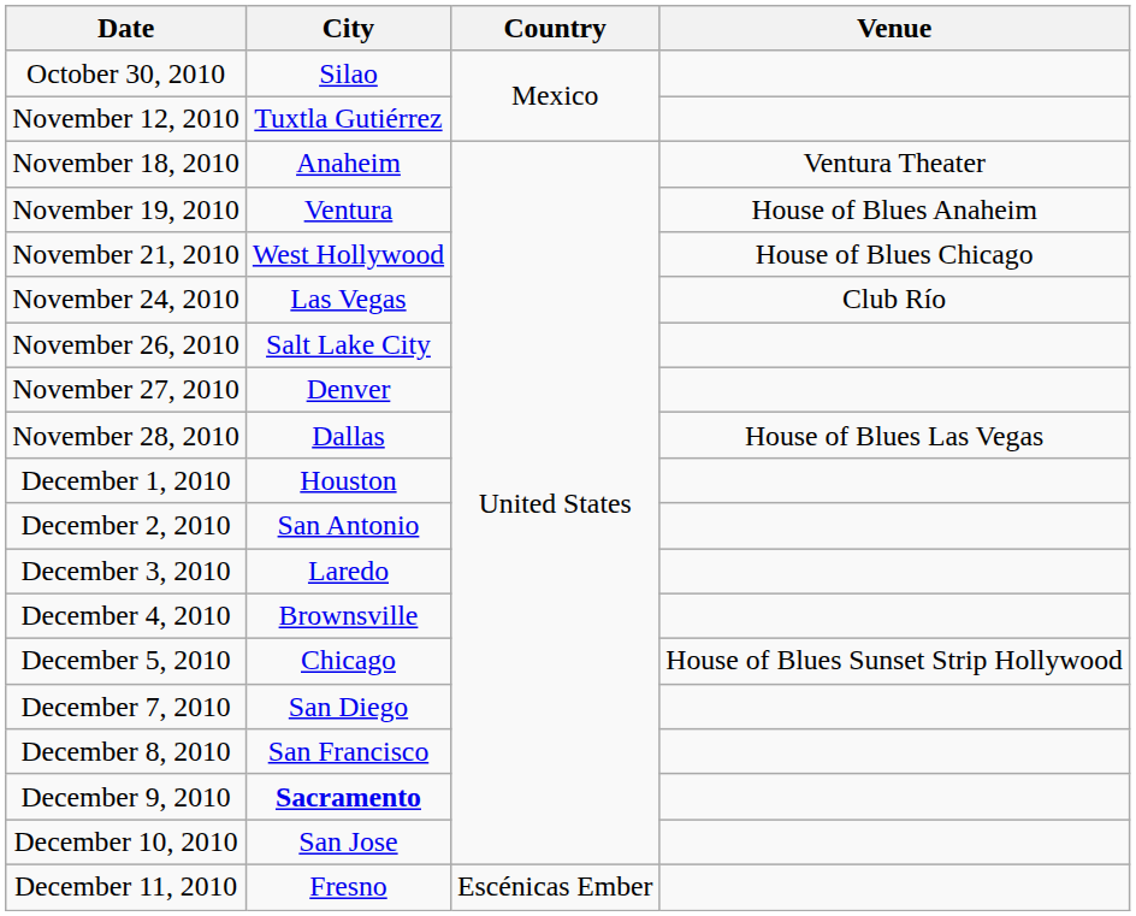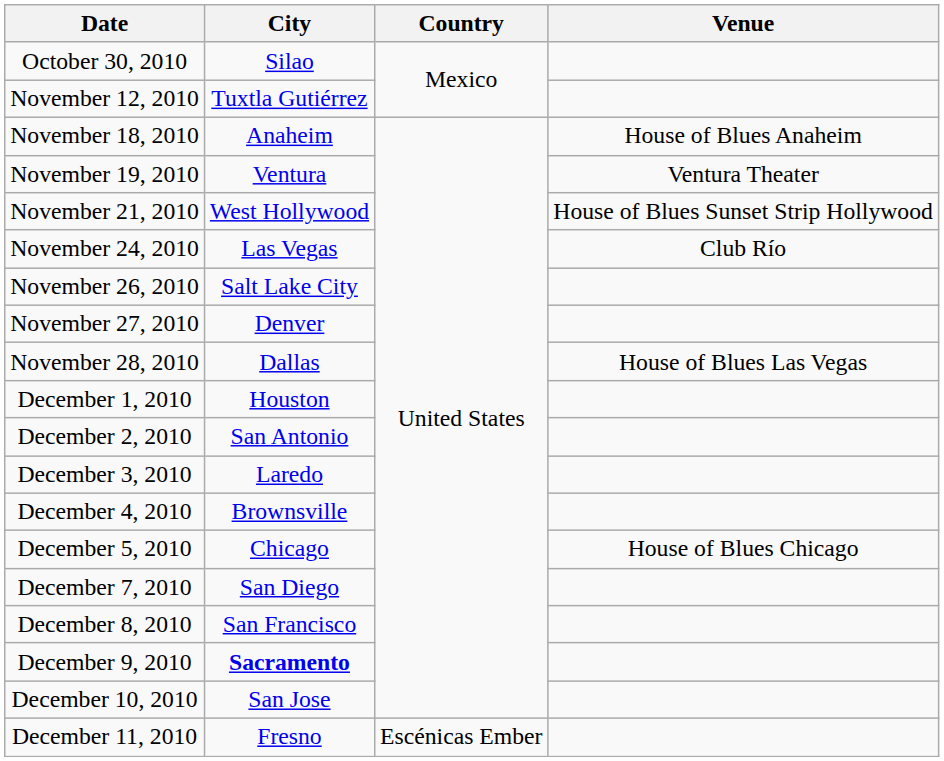 <table class="wikitable" style="text-align:center;">
 <tr>
 <th>Date</th>
 <th>City</th>
 <th>Country</th>
 <th>Venue</th>
 </tr>
 <tr>
 <td>October 30, 2010</td>
 <td><a href='#'>Silao</a></td>
 <td rowspan="2">Mexico</td>
 <td></td>
 </tr>
 <tr>
 <td>November 12, 2010</td>
 <td><a href='#'>Tuxtla Gutiérrez</a></td>
 <td></td>
 </tr>
 <tr>
 <td>November 18, 2010</td>
 <td><a href='#'>Anaheim</a></td>
 <td rowspan="16">United States</td>
-<td>Ventura Theater</td>
+<td>House of Blues Anaheim</td>
 </tr>
 <tr>
 <td>November 19, 2010</td>
 <td><a href='#'>Ventura</a></td>
-<td>House of Blues Anaheim</td>
+<td>Ventura Theater</td>
 </tr>
 <tr>
 <td>November 21, 2010</td>
 <td><a href='#'>West Hollywood</a></td>
-<td>House of Blues Chicago</td>
+<td>House of Blues Sunset Strip Hollywood</td>
 </tr>
 <tr>
 <td>November 24, 2010</td>
 <td><a href='#'>Las Vegas</a></td>
 <td>Club Río</td>
 </tr>
 <tr>
 <td>November 26, 2010</td>
 <td><a href='#'>Salt Lake City</a></td>
 <td></td>
 </tr>
 <tr>
 <td>November 27, 2010</td>
 <td><a href='#'>Denver</a></td>
 <td></td>
 </tr>
 <tr>
 <td>November 28, 2010</td>
 <td><a href='#'>Dallas</a></td>
 <td>House of Blues Las Vegas</td>
 </tr>
 <tr>
 <td>December 1, 2010</td>
 <td><a href='#'>Houston</a></td>
 <td></td>
 </tr>
 <tr>
 <td>December 2, 2010</td>
 <td><a href='#'>San Antonio</a></td>
 <td></td>
 </tr>
 <tr>
 <td>December 3, 2010</td>
 <td><a href='#'>Laredo</a></td>
 <td></td>
 </tr>
 <tr>
 <td>December 4, 2010</td>
 <td><a href='#'>Brownsville</a></td>
 <td></td>
 </tr>
 <tr>
 <td>December 5, 2010</td>
 <td><a href='#'>Chicago</a></td>
-<td>House of Blues Sunset Strip Hollywood</td>
+<td>House of Blues Chicago</td>
 </tr>
 <tr>
 <td>December 7, 2010</td>
 <td><a href='#'>San Diego</a></td>
 <td></td>
 </tr>
 <tr>
 <td>December 8, 2010</td>
 <td><a href='#'>San Francisco</a></td>
 <td></td>
 </tr>
 <tr>
 <td>December 9, 2010</td>
 <td><strong><a href='#'>Sacramento</a></strong></td>
 <td></td>
 </tr>
 <tr>
 <td>December 10, 2010</td>
 <td><a href='#'>San Jose</a></td>
 <td></td>
 </tr>
 <tr>
 <td>December 11, 2010</td>
 <td><a href='#'>Fresno</a></td>
 <td>Escénicas Ember</td>
 </tr>
 </table>
